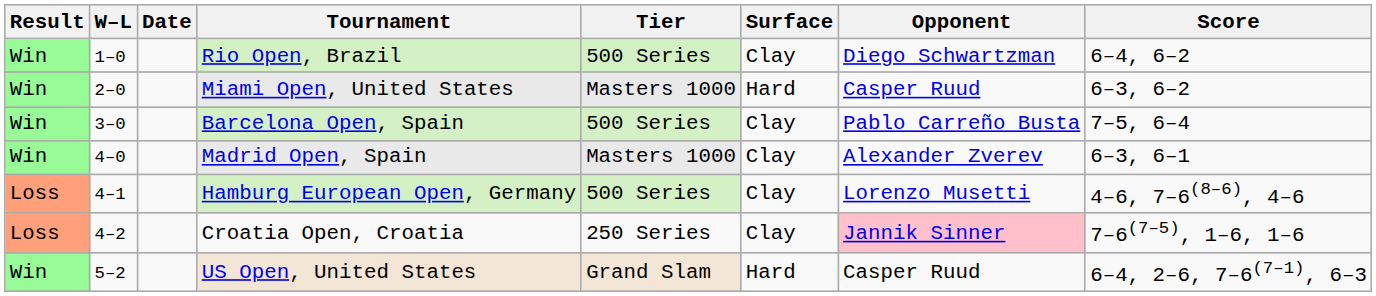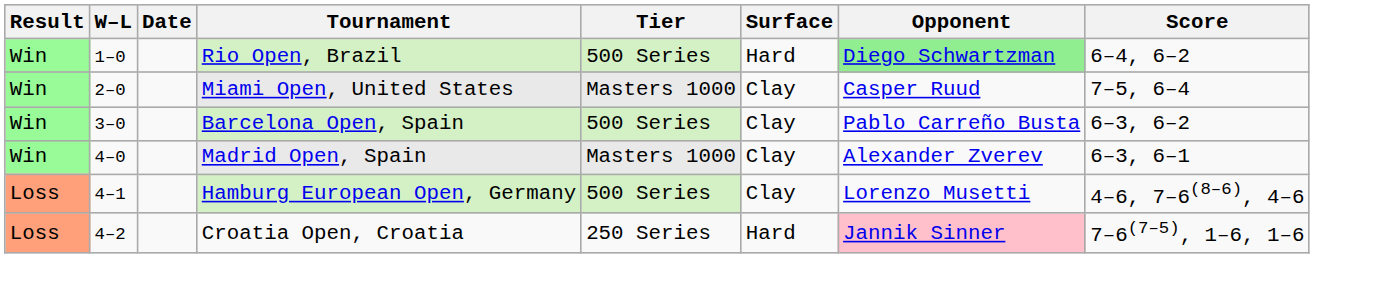 <table class="sortable wikitable">
 <tr>
 <th>Result</th>
 <th class="unsortable">W–L</th>
 <th>Date</th>
 <th>Tournament</th>
 <th>Tier</th>
 <th>Surface</th>
 <th>Opponent</th>
 <th class="unsortable">Score</th>
 </tr>
 <tr>
 <td style="background:#98fb98;">Win</td>
 <td><small>1–0</small></td>
 <td><a href='#'></a></td>
 <td style="background:#D4F1C5;"><a href='#'>Rio Open</a>, Brazil</td>
 <td style="background:#D4F1C5;">500 Series</td>
-<td>Clay</td>
-<td> <a href='#'>Diego Schwartzman</a></td>
+<td>Hard</td>
+<td style="background: lightgreen;"> <a href='#'>Diego Schwartzman</a></td>
 <td>6–4, 6–2</td>
 </tr>
 <tr>
 <td style="background:#98fb98;">Win</td>
 <td><small>2–0</small></td>
 <td><a href='#'></a></td>
 <td style="background:#E9E9E9;"><a href='#'>Miami Open</a>, United States</td>
 <td style="background:#E9E9E9;">Masters 1000</td>
-<td>Hard</td>
+<td>Clay</td>
 <td> <a href='#'>Casper Ruud</a></td>
-<td>6–3, 6–2</td>
+<td>7–5, 6–4</td>
 </tr>
 <tr>
 <td style="background:#98fb98;">Win</td>
 <td><small>3–0</small></td>
 <td><a href='#'></a></td>
 <td style="background:#D4F1C5;"><a href='#'>Barcelona Open</a>, Spain</td>
 <td style="background:#D4F1C5;">500 Series</td>
 <td>Clay</td>
 <td> <a href='#'>Pablo Carreño Busta</a></td>
-<td>7–5, 6–4</td>
+<td>6–3, 6–2</td>
 </tr>
 <tr>
 <td style="background:#98fb98;">Win</td>
 <td><small>4–0</small></td>
 <td><a href='#'></a></td>
 <td style="background:#e9e9e9;"><a href='#'>Madrid Open</a>, Spain</td>
 <td style="background:#e9e9e9;">Masters 1000</td>
 <td>Clay</td>
 <td> <a href='#'>Alexander Zverev</a></td>
 <td>6–3, 6–1</td>
 </tr>
 <tr>
 <td style="background:#ffa07a;">Loss</td>
 <td><small>4–1</small></td>
 <td><a href='#'></a></td>
 <td bgcolor=d4f1c5><a href='#'>Hamburg European Open</a>, Germany</td>
 <td bgcolor=d4f1c5>500 Series</td>
 <td>Clay</td>
 <td> <a href='#'>Lorenzo Musetti</a></td>
 <td>4–6, 7–6<sup>(8–6)</sup>, 4–6</td>
 </tr>
 <tr>
 <td style="background:#ffa07a;">Loss</td>
 <td><small>4–2</small></td>
 <td><a href='#'></a></td>
 <td>Croatia Open, Croatia</td>
 <td>250 Series</td>
-<td>Clay</td>
+<td>Hard</td>
 <td style="background: pink;"> <a href='#'>Jannik Sinner</a></td>
 <td>7–6<sup>(7–5)</sup>, 1–6, 1–6</td>
 </tr>
-<tr>
-<td style="background:#98fb98;">Win</td>
-<td><small>5–2</small></td>
-<td><a href='#'></a></td>
-<td style="background:#f3e6d7;"><a href='#'>US Open</a>, United States</td>
-<td style="background:#f3e6d7;">Grand Slam</td>
-<td>Hard</td>
-<td> Casper Ruud</td>
-<td>6–4, 2–6, 7–6<sup>(7–1)</sup>, 6–3</td>
-</tr>
 </table>
